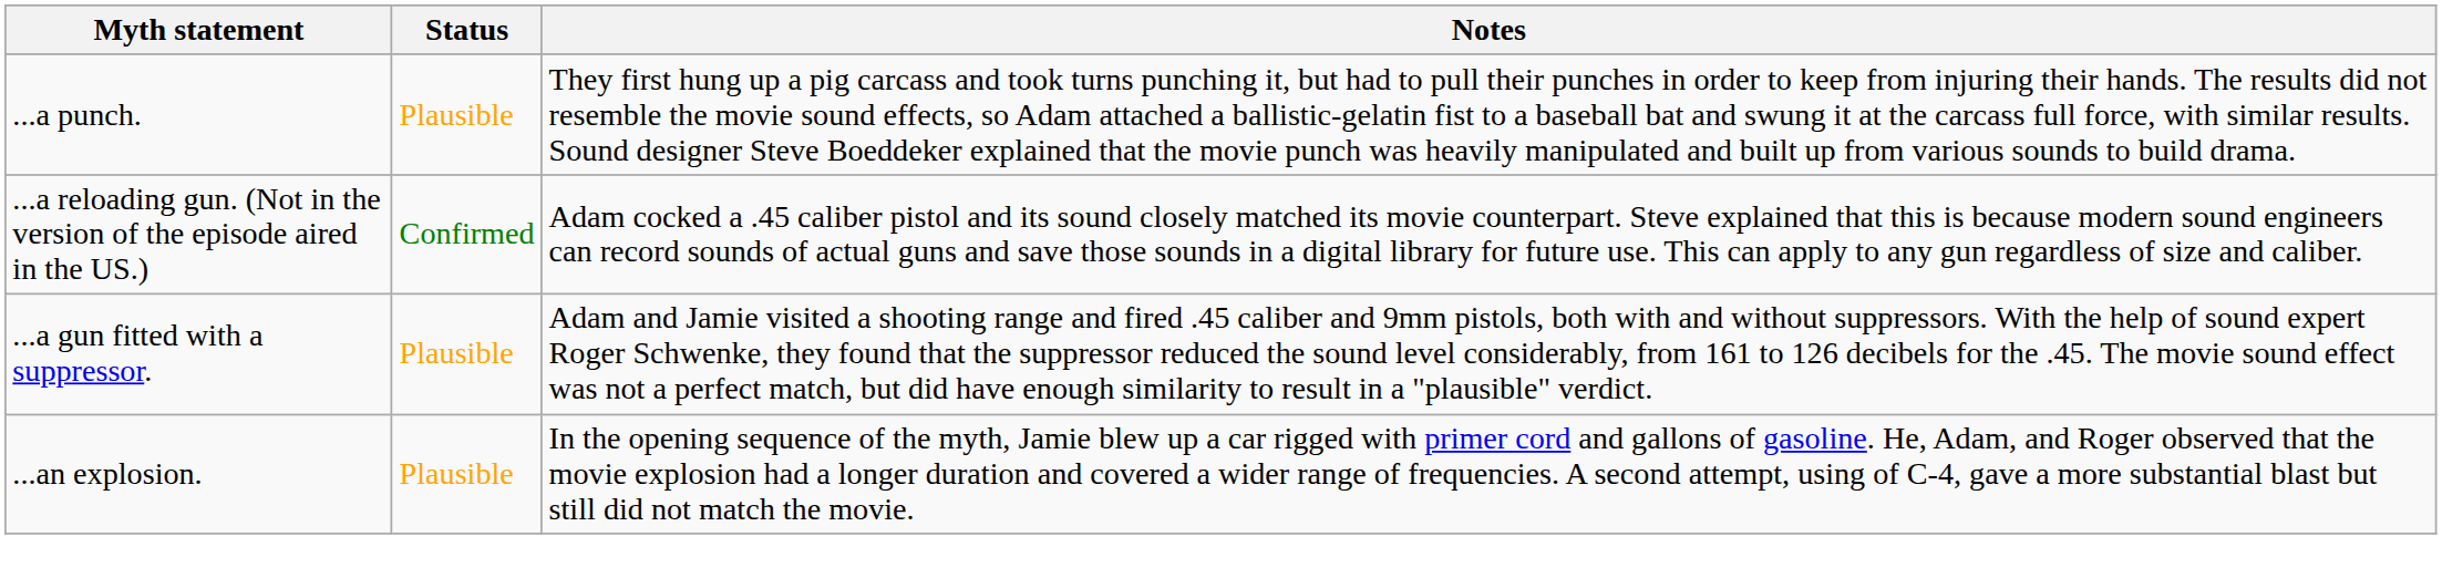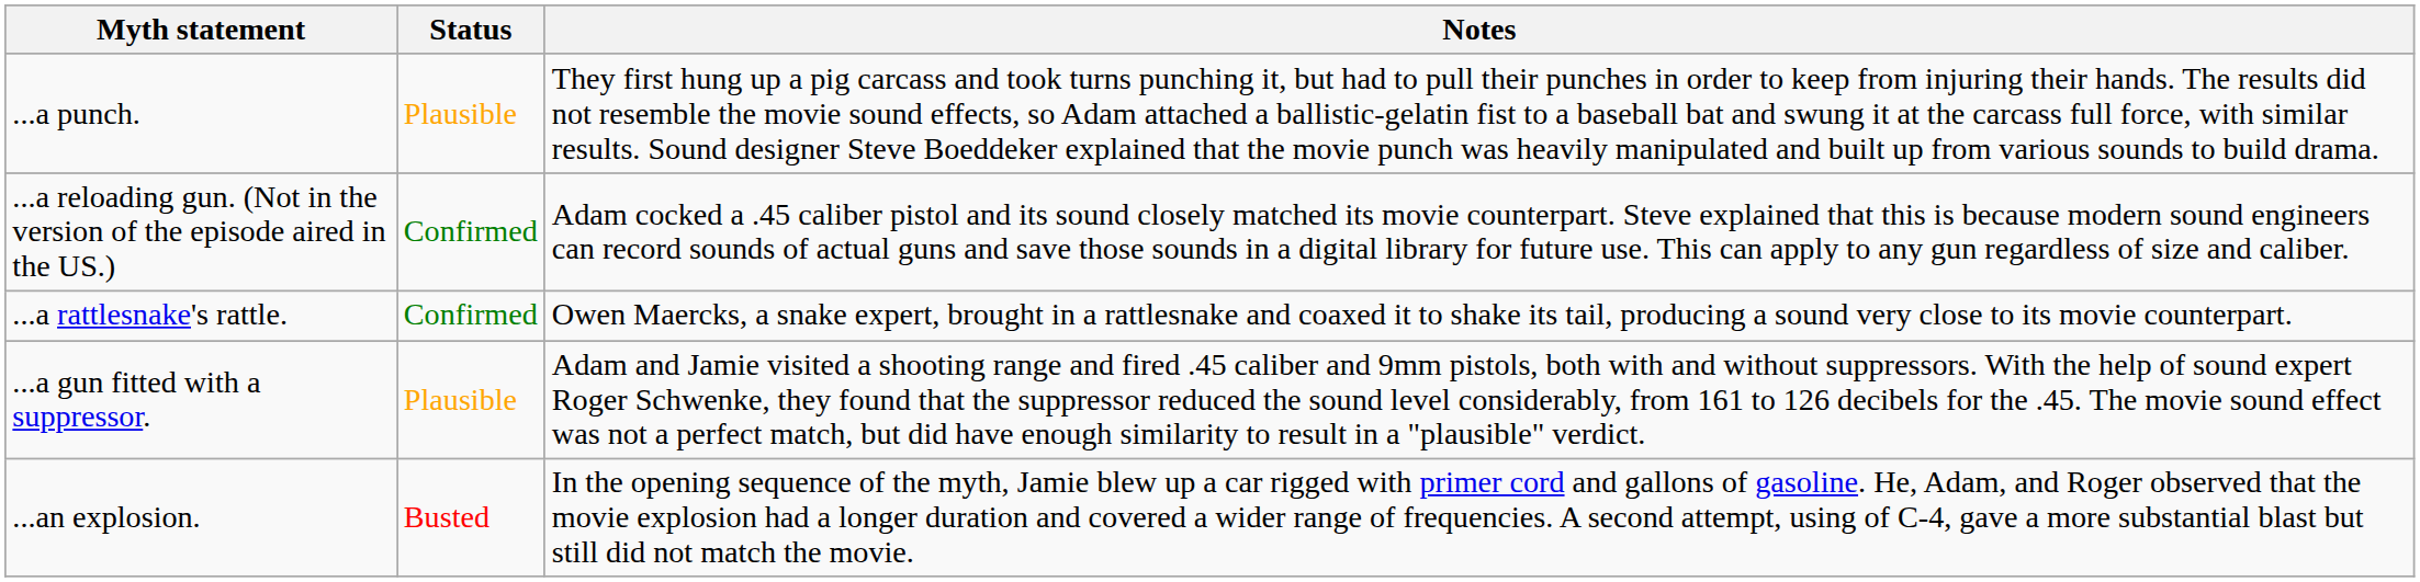 <table class="wikitable plainrowheaders">
 <tr>
 <th>Myth statement</th>
 <th>Status</th>
 <th>Notes</th>
 </tr>
 <tr>
 <td>...a punch.</td>
 <td style="color:orange">Plausible</td>
 <td>They first hung up a pig carcass and took turns punching it, but had to pull their punches in order to keep from injuring their hands. The results did not resemble the movie sound effects, so Adam attached a ballistic-gelatin fist to a baseball bat and swung it at the carcass full force, with similar results. Sound designer Steve Boeddeker explained that the movie punch was heavily manipulated and built up from various sounds to build drama.</td>
 </tr>
 <tr>
 <td>...a reloading gun. (Not in the version of the episode aired in the US.)</td>
 <td style="color:green">Confirmed</td>
 <td>Adam cocked a .45 caliber pistol and its sound closely matched its movie counterpart. Steve explained that this is because modern sound engineers can record sounds of actual guns and save those sounds in a digital library for future use. This can apply to any gun regardless of size and caliber.</td>
 </tr>
 <tr>
+<td>...a <a href='#'>rattlesnake</a>'s rattle.</td>
+<td style="color:green">Confirmed</td>
+<td>Owen Maercks, a snake expert, brought in a rattlesnake and coaxed it to shake its tail, producing a sound very close to its movie counterpart.</td>
+</tr>
+<tr>
 <td>...a gun fitted with a <a href='#'>suppressor</a>.</td>
 <td style="color:orange">Plausible</td>
 <td>Adam and Jamie visited a shooting range and fired .45 caliber and 9mm pistols, both with and without suppressors. With the help of sound expert Roger Schwenke, they found that the suppressor reduced the sound level considerably, from 161 to 126 decibels for the .45. The movie sound effect was not a perfect match, but did have enough similarity to result in a "plausible" verdict.</td>
 </tr>
 <tr>
 <td>...an explosion.</td>
-<td style="color:orange">Plausible</td>
+<td style="color:red">Busted</td>
 <td>In the opening sequence of the myth, Jamie blew up a car rigged with <a href='#'>primer cord</a> and  gallons of <a href='#'>gasoline</a>. He, Adam, and Roger observed that the movie explosion had a longer duration and covered a wider range of frequencies. A second attempt, using  of C-4, gave a more substantial blast but still did not match the movie.</td>
 </tr>
 </table>
